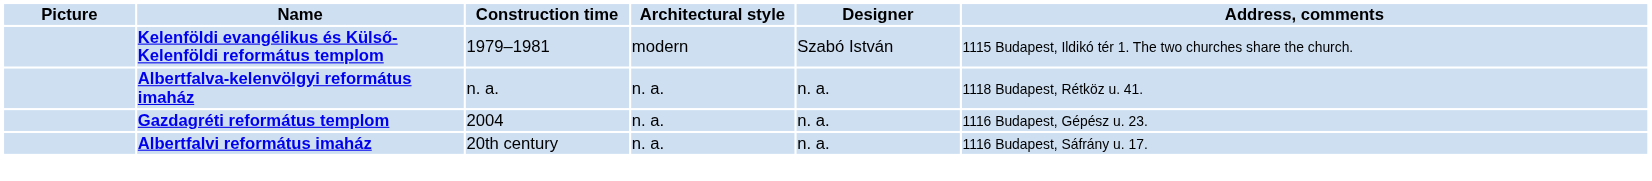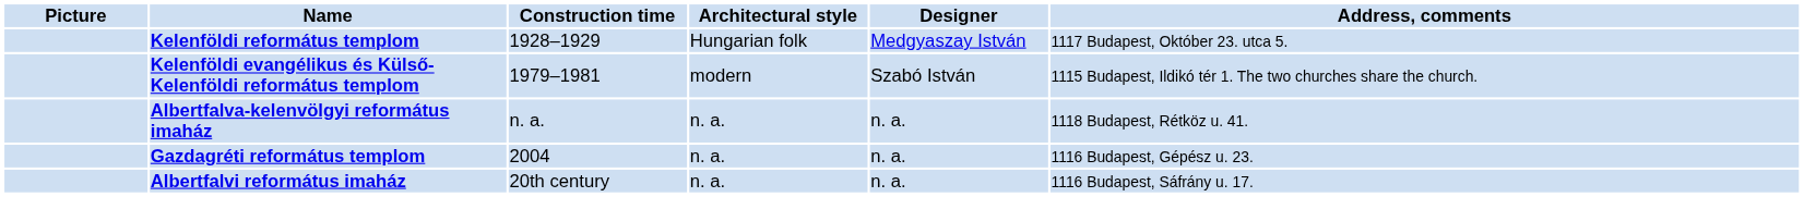 <table width="100%">
 <tr>
 <th bgcolor="#CEDFF2" width="8%">Picture</th>
 <th bgcolor="#CEDFF2" width="20%">Name</th>
 <th bgcolor="#CEDFF2" width="10%">Construction time</th>
 <th bgcolor="#CEDFF2" width="10%">Architectural style</th>
 <th bgcolor="#CEDFF2" width="10%">Designer</th>
 <th bgcolor="#CEDFF2" width="42%">Address, comments</th>
+</tr>
+<tr>
+<td bgcolor="#CEDFF2"></td>
+<td bgcolor="#CEDFF2"><strong><a href='#'>Kelenföldi református templom</a></strong></td>
+<td bgcolor="#CEDFF2">1928–1929</td>
+<td bgcolor="#CEDFF2">Hungarian folk</td>
+<td bgcolor="#CEDFF2"><a href='#'>Medgyaszay István</a></td>
+<td bgcolor="#CEDFF2"><small>1117 Budapest, Október 23. utca 5. </small></td>
 </tr>
 <tr>
 <td bgcolor="#CEDFF2"></td>
 <td bgcolor="#CEDFF2"><strong><a href='#'>Kelenföldi evangélikus és Külső-Kelenföldi református templom</a></strong></td>
 <td bgcolor="#CEDFF2">1979–1981</td>
 <td bgcolor="#CEDFF2">modern</td>
 <td bgcolor="#CEDFF2">Szabó István</td>
 <td bgcolor="#CEDFF2"><small>1115 Budapest, Ildikó tér 1. The two churches share the church.</small></td>
 </tr>
 <tr>
 <td bgcolor="#CEDFF2"></td>
 <td bgcolor="#CEDFF2"><strong><a href='#'>Albertfalva-kelenvölgyi református imaház</a></strong></td>
 <td bgcolor="#CEDFF2">n. a.</td>
 <td bgcolor="#CEDFF2">n. a.</td>
 <td bgcolor="#CEDFF2">n. a.</td>
 <td bgcolor="#CEDFF2"><small>1118 Budapest, Rétköz u. 41. </small></td>
 </tr>
 <tr>
 <td bgcolor="#CEDFF2"></td>
 <td bgcolor="#CEDFF2"><strong><a href='#'>Gazdagréti református templom</a></strong></td>
 <td bgcolor="#CEDFF2">2004</td>
 <td bgcolor="#CEDFF2">n. a.</td>
 <td bgcolor="#CEDFF2">n. a.</td>
 <td bgcolor="#CEDFF2"><small>1116 Budapest, Gépész u. 23. </small></td>
 </tr>
 <tr>
 <td bgcolor="#CEDFF2"></td>
 <td bgcolor="#CEDFF2"><strong><a href='#'>Albertfalvi református imaház</a></strong></td>
 <td bgcolor="#CEDFF2">20th century</td>
 <td bgcolor="#CEDFF2">n. a.</td>
 <td bgcolor="#CEDFF2">n. a.</td>
 <td bgcolor="#CEDFF2"><small>1116 Budapest, Sáfrány u. 17. </small></td>
 </tr>
 </table>
